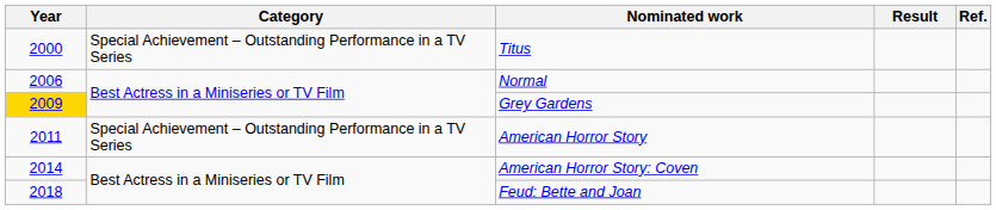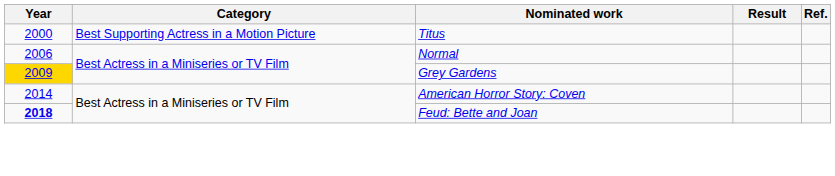 <table class=wikitable>
 <tr>
 <th scope="col" style="width:5em;">Year</th>
 <th scope="col" style="width:27em;">Category</th>
 <th scope="col" style="width:25em;">Nominated work</th>
 <th scope="col" style="width:5em;">Result</th>
 <th>Ref.</th>
 </tr>
 <tr>
 <td style="text-align:center;"><a href='#'>2000</a></td>
-<td>Special Achievement – Outstanding Performance in a TV Series</td>
+<td><a href='#'>Best Supporting Actress in a Motion Picture</a></td>
 <td><em><a href='#'>Titus</a></em></td>
 <td></td>
 <td lign=center></td>
 </tr>
 <tr>
 <td align=center><a href='#'>2006</a></td>
 <td rowspan=2><a href='#'>Best Actress in a Miniseries or TV Film</a></td>
 <td><em><a href='#'>Normal</a></em></td>
 <td></td>
 <td align=center></td>
 </tr>
 <tr>
 <td align=center style="background: gold;"><a href='#'>2009</a></td>
 <td><em><a href='#'>Grey Gardens</a></em></td>
 <td></td>
 <td align=center></td>
 </tr>
 <tr>
-<td align=center><a href='#'>2011</a></td>
-<td>Special Achievement – Outstanding Performance in a TV Series</td>
-<td><em><a href='#'>American Horror Story</a></em></td>
-<td></td>
-<td align=center></td>
-</tr>
-<tr>
 <td align=center><a href='#'>2014</a></td>
 <td rowspan=2>Best Actress in a Miniseries or TV Film</td>
 <td><em><a href='#'>American Horror Story: Coven</a></em></td>
 <td></td>
 <td align=center></td>
 </tr>
 <tr>
-<td align=center><a href='#'>2018</a></td>
+<td align=center><strong><a href='#'>2018</a></strong></td>
 <td><em><a href='#'>Feud: Bette and Joan</a></em></td>
 <td></td>
 <td align=center></td>
 </tr>
 </table>
